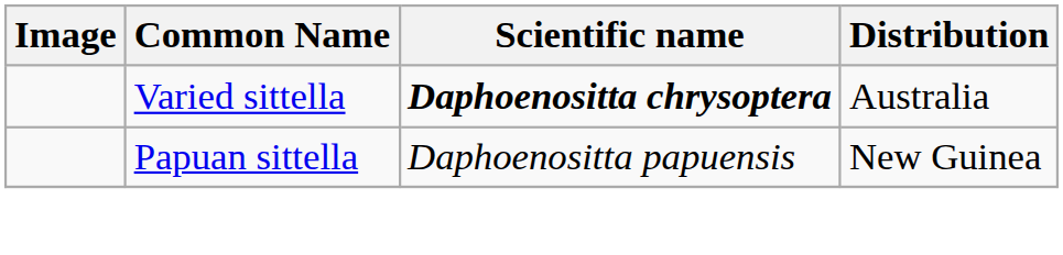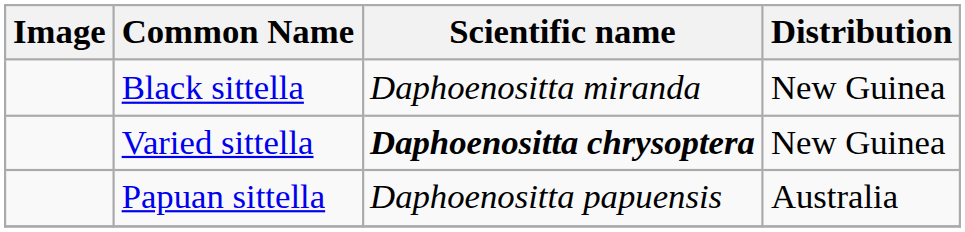 <table class="wikitable ">
 <tr>
 <th>Image</th>
 <th>Common Name</th>
 <th>Scientific name</th>
 <th>Distribution</th>
 </tr>
 <tr>
 <td></td>
+<td><a href='#'>Black sittella</a></td>
+<td><em>Daphoenositta miranda</em></td>
+<td>New Guinea</td>
+</tr>
+<tr>
+<td></td>
 <td><a href='#'>Varied sittella</a></td>
 <td><strong><em>Daphoenositta chrysoptera</em></strong></td>
-<td>Australia</td>
+<td>New Guinea</td>
 </tr>
 <tr>
 <td></td>
 <td><a href='#'>Papuan sittella</a></td>
 <td><em>Daphoenositta  papuensis</em></td>
-<td>New Guinea</td>
+<td>Australia</td>
 </tr>
 <tr>
 </tr>
 </table>
